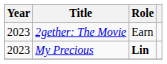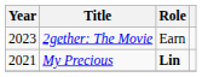 <table class="wikitable sortable">
 <tr>
 <th scope="col">Year</th>
 <th scope="col">Title</th>
 <th scope="col">Role</th>
 <th scope="col" class="unsortable"></th>
 </tr>
 <tr>
 <td>2023</td>
 <td><em><a href='#'>2gether: The Movie</a></em></td>
 <td>Earn</td>
 <td style="text-align: center;"></td>
 </tr>
 <tr>
-<td>2023</td>
+<td>2021</td>
 <td><em><a href='#'>My Precious</a></em></td>
 <td><strong>Lin</strong></td>
 <td style="text-align: center;"></td>
 </tr>
 <tr>
 </tr>
 </table>
